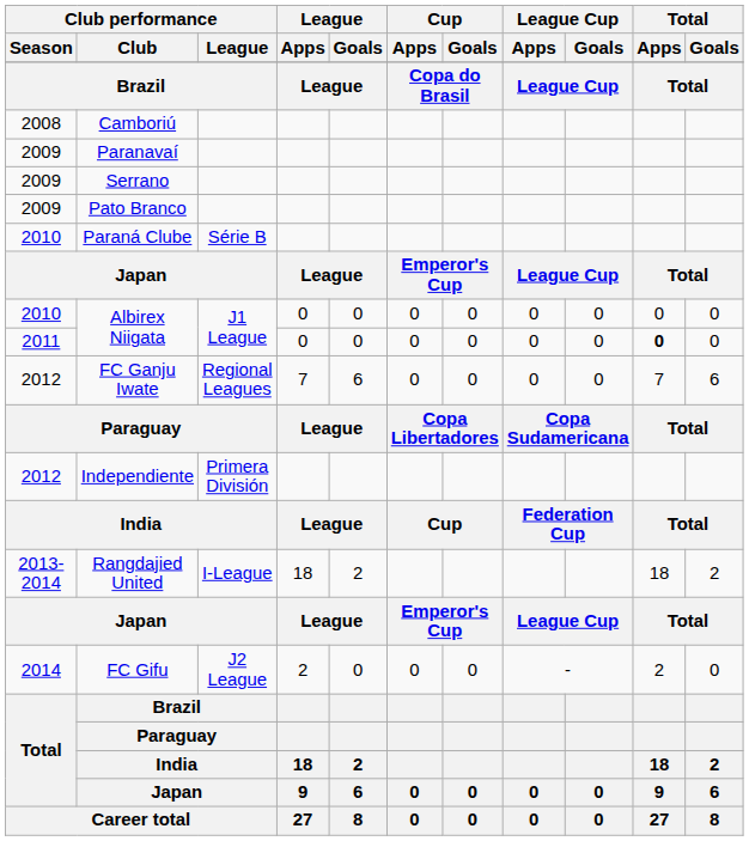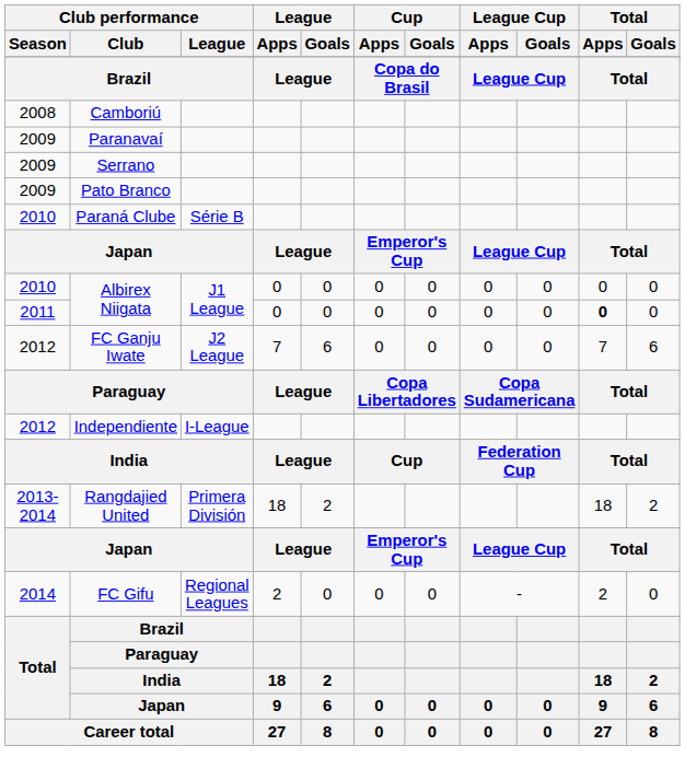 <table class="wikitable" style="text-align:center">
 <tr>
 <th colspan=3>Club performance</th>
 <th colspan=2>League</th>
 <th colspan=2>Cup</th>
 <th colspan=2>League Cup</th>
 <th colspan=2>Total</th>
 </tr>
 <tr>
 <th>Season</th>
 <th>Club</th>
 <th>League</th>
 <th>Apps</th>
 <th>Goals</th>
 <th>Apps</th>
 <th>Goals</th>
 <th>Apps</th>
 <th>Goals</th>
 <th>Apps</th>
 <th>Goals</th>
 </tr>
 <tr>
 </tr>
 <tr>
 <th colspan=3>Brazil</th>
 <th colspan=2>League</th>
 <th colspan=2><a href='#'>Copa do Brasil</a></th>
 <th colspan=2><a href='#'>League Cup</a></th>
 <th colspan=2>Total</th>
 </tr>
 <tr>
 <td>2008</td>
 <td><a href='#'>Camboriú</a></td>
 <td></td>
 <td></td>
 <td></td>
 <td></td>
 <td></td>
 <td></td>
 <td></td>
 <td></td>
 <td></td>
 </tr>
 <tr>
 <td>2009</td>
 <td><a href='#'>Paranavaí</a></td>
 <td></td>
 <td></td>
 <td></td>
 <td></td>
 <td></td>
 <td></td>
 <td></td>
 <td></td>
 <td></td>
 </tr>
 <tr>
 <td>2009</td>
 <td><a href='#'>Serrano</a></td>
 <td></td>
 <td></td>
 <td></td>
 <td></td>
 <td></td>
 <td></td>
 <td></td>
 <td></td>
 <td></td>
 </tr>
 <tr>
 <td>2009</td>
 <td><a href='#'>Pato Branco</a></td>
 <td></td>
 <td></td>
 <td></td>
 <td></td>
 <td></td>
 <td></td>
 <td></td>
 <td></td>
 <td></td>
 </tr>
 <tr>
 <td><a href='#'>2010</a></td>
 <td><a href='#'>Paraná Clube</a></td>
 <td><a href='#'>Série B</a></td>
 <td></td>
 <td></td>
 <td></td>
 <td></td>
 <td></td>
 <td></td>
 <td></td>
 <td></td>
 </tr>
 <tr>
 <th colspan=3>Japan</th>
 <th colspan=2>League</th>
 <th colspan=2><a href='#'>Emperor's Cup</a></th>
 <th colspan=2><a href='#'>League Cup</a></th>
 <th colspan=2>Total</th>
 </tr>
 <tr>
 <td><a href='#'>2010</a></td>
 <td rowspan=2><a href='#'>Albirex Niigata</a></td>
 <td rowspan=2><a href='#'>J1 League</a></td>
 <td>0</td>
 <td>0</td>
 <td>0</td>
 <td>0</td>
 <td>0</td>
 <td>0</td>
 <td>0</td>
 <td>0</td>
 </tr>
 <tr>
 <td><a href='#'>2011</a></td>
 <td>0</td>
 <td>0</td>
 <td>0</td>
 <td>0</td>
 <td>0</td>
 <td>0</td>
 <td><strong>0</strong></td>
 <td>0</td>
 </tr>
 <tr>
 <td>2012</td>
 <td><a href='#'>FC Ganju Iwate</a></td>
-<td><a href='#'>Regional Leagues</a></td>
+<td><a href='#'>J2 League</a></td>
 <td>7</td>
 <td>6</td>
 <td>0</td>
 <td>0</td>
 <td>0</td>
 <td>0</td>
 <td>7</td>
 <td>6</td>
 </tr>
 <tr>
 <th colspan=3>Paraguay</th>
 <th colspan=2>League</th>
 <th colspan=2><a href='#'>Copa Libertadores</a></th>
 <th colspan=2><a href='#'>Copa Sudamericana</a></th>
 <th colspan=2>Total</th>
 </tr>
 <tr>
 <td><a href='#'>2012</a></td>
 <td><a href='#'>Independiente</a></td>
-<td><a href='#'>Primera División</a></td>
+<td><a href='#'>I-League</a></td>
 <td></td>
 <td></td>
 <td></td>
 <td></td>
 <td></td>
 <td></td>
 <td></td>
 <td></td>
 </tr>
 <tr>
 <th colspan=3>India</th>
 <th colspan=2>League</th>
 <th colspan=2>Cup</th>
 <th colspan=2><a href='#'>Federation Cup</a></th>
 <th colspan=2>Total</th>
 </tr>
 <tr>
 <td><a href='#'>2013-2014</a></td>
 <td><a href='#'>Rangdajied United</a></td>
-<td><a href='#'>I-League</a></td>
+<td><a href='#'>Primera División</a></td>
 <td>18</td>
 <td>2</td>
 <td></td>
 <td></td>
 <td></td>
 <td></td>
 <td>18</td>
 <td>2</td>
 </tr>
 <tr>
 <th colspan=3>Japan</th>
 <th colspan=2>League</th>
 <th colspan=2><a href='#'>Emperor's Cup</a></th>
 <th colspan=2><a href='#'>League Cup</a></th>
 <th colspan=2>Total</th>
 </tr>
 <tr>
 <td><a href='#'>2014</a></td>
 <td><a href='#'>FC Gifu</a></td>
-<td><a href='#'>J2 League</a></td>
+<td><a href='#'>Regional Leagues</a></td>
 <td>2</td>
 <td>0</td>
 <td>0</td>
 <td>0</td>
 <td colspan=2>-</td>
 <td>2</td>
 <td>0</td>
 </tr>
 <tr>
 <th rowspan=4>Total</th>
 <th colspan=2>Brazil</th>
 <th></th>
 <th></th>
 <th></th>
 <th></th>
 <th></th>
 <th></th>
 <th></th>
 <th></th>
 </tr>
 <tr>
 <th colspan=2>Paraguay</th>
 <th></th>
 <th></th>
 <th></th>
 <th></th>
 <th></th>
 <th></th>
 <th></th>
 <th></th>
 </tr>
 <tr>
 <th colspan=2>India</th>
 <th>18</th>
 <th>2</th>
 <th></th>
 <th></th>
 <th></th>
 <th></th>
 <th>18</th>
 <th>2</th>
 </tr>
 <tr>
 <th colspan=2>Japan</th>
 <th>9</th>
 <th>6</th>
 <th>0</th>
 <th>0</th>
 <th>0</th>
 <th>0</th>
 <th>9</th>
 <th>6</th>
 </tr>
 <tr>
 <th colspan=3>Career total</th>
 <th>27</th>
 <th>8</th>
 <th>0</th>
 <th>0</th>
 <th>0</th>
 <th>0</th>
 <th>27</th>
 <th>8</th>
 </tr>
 </table>
